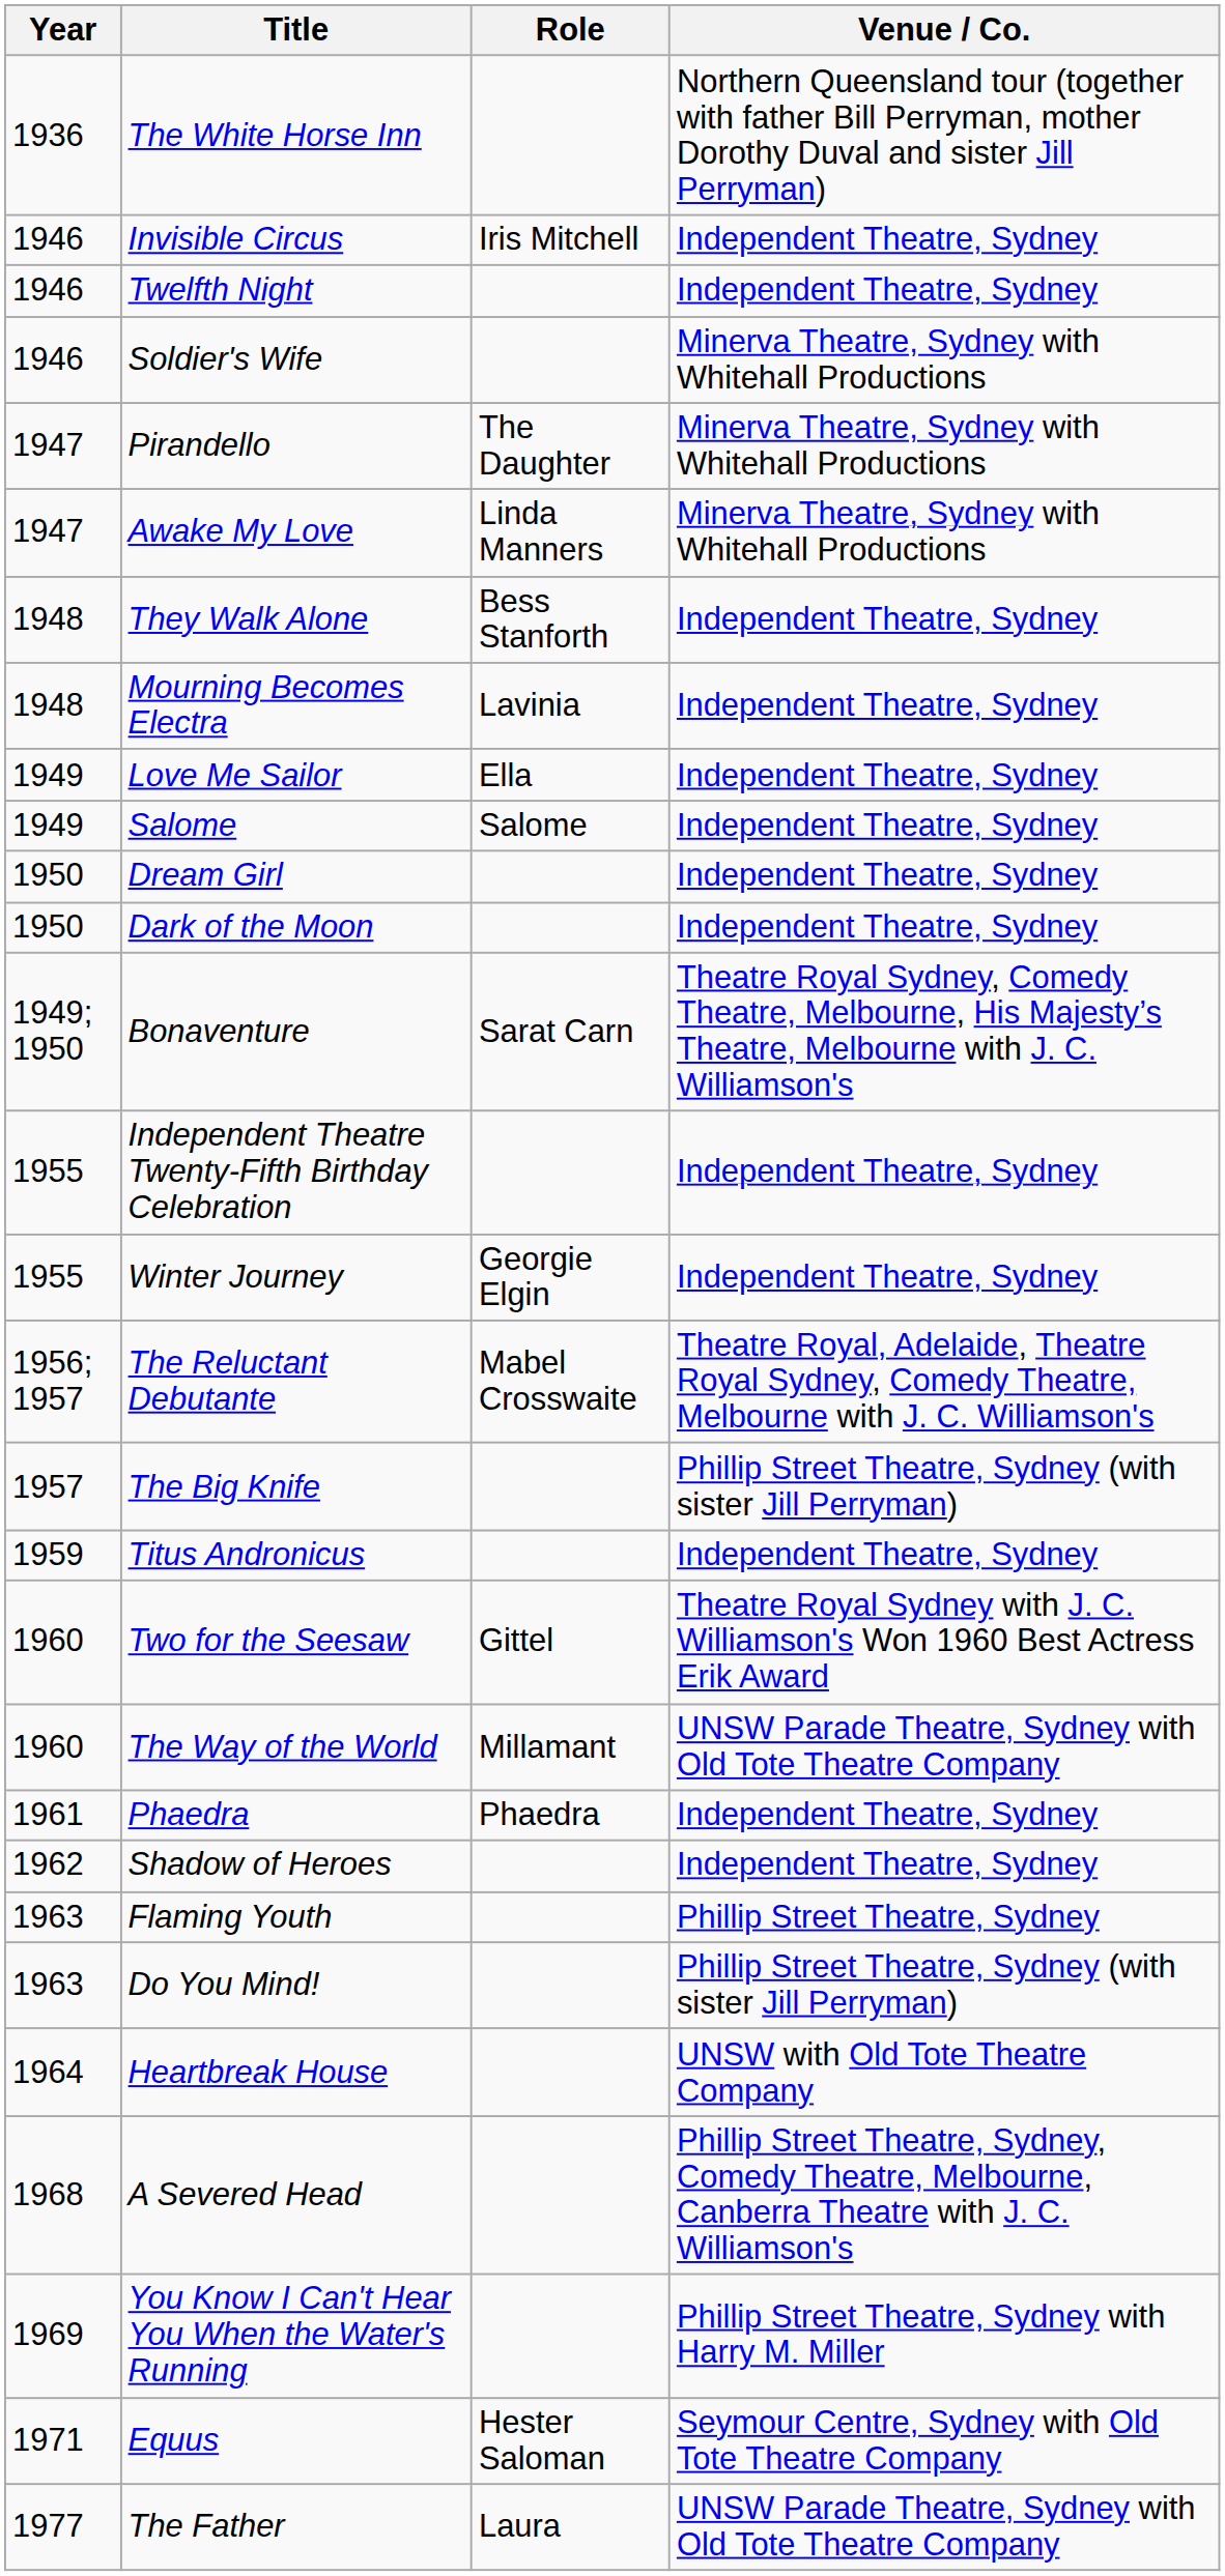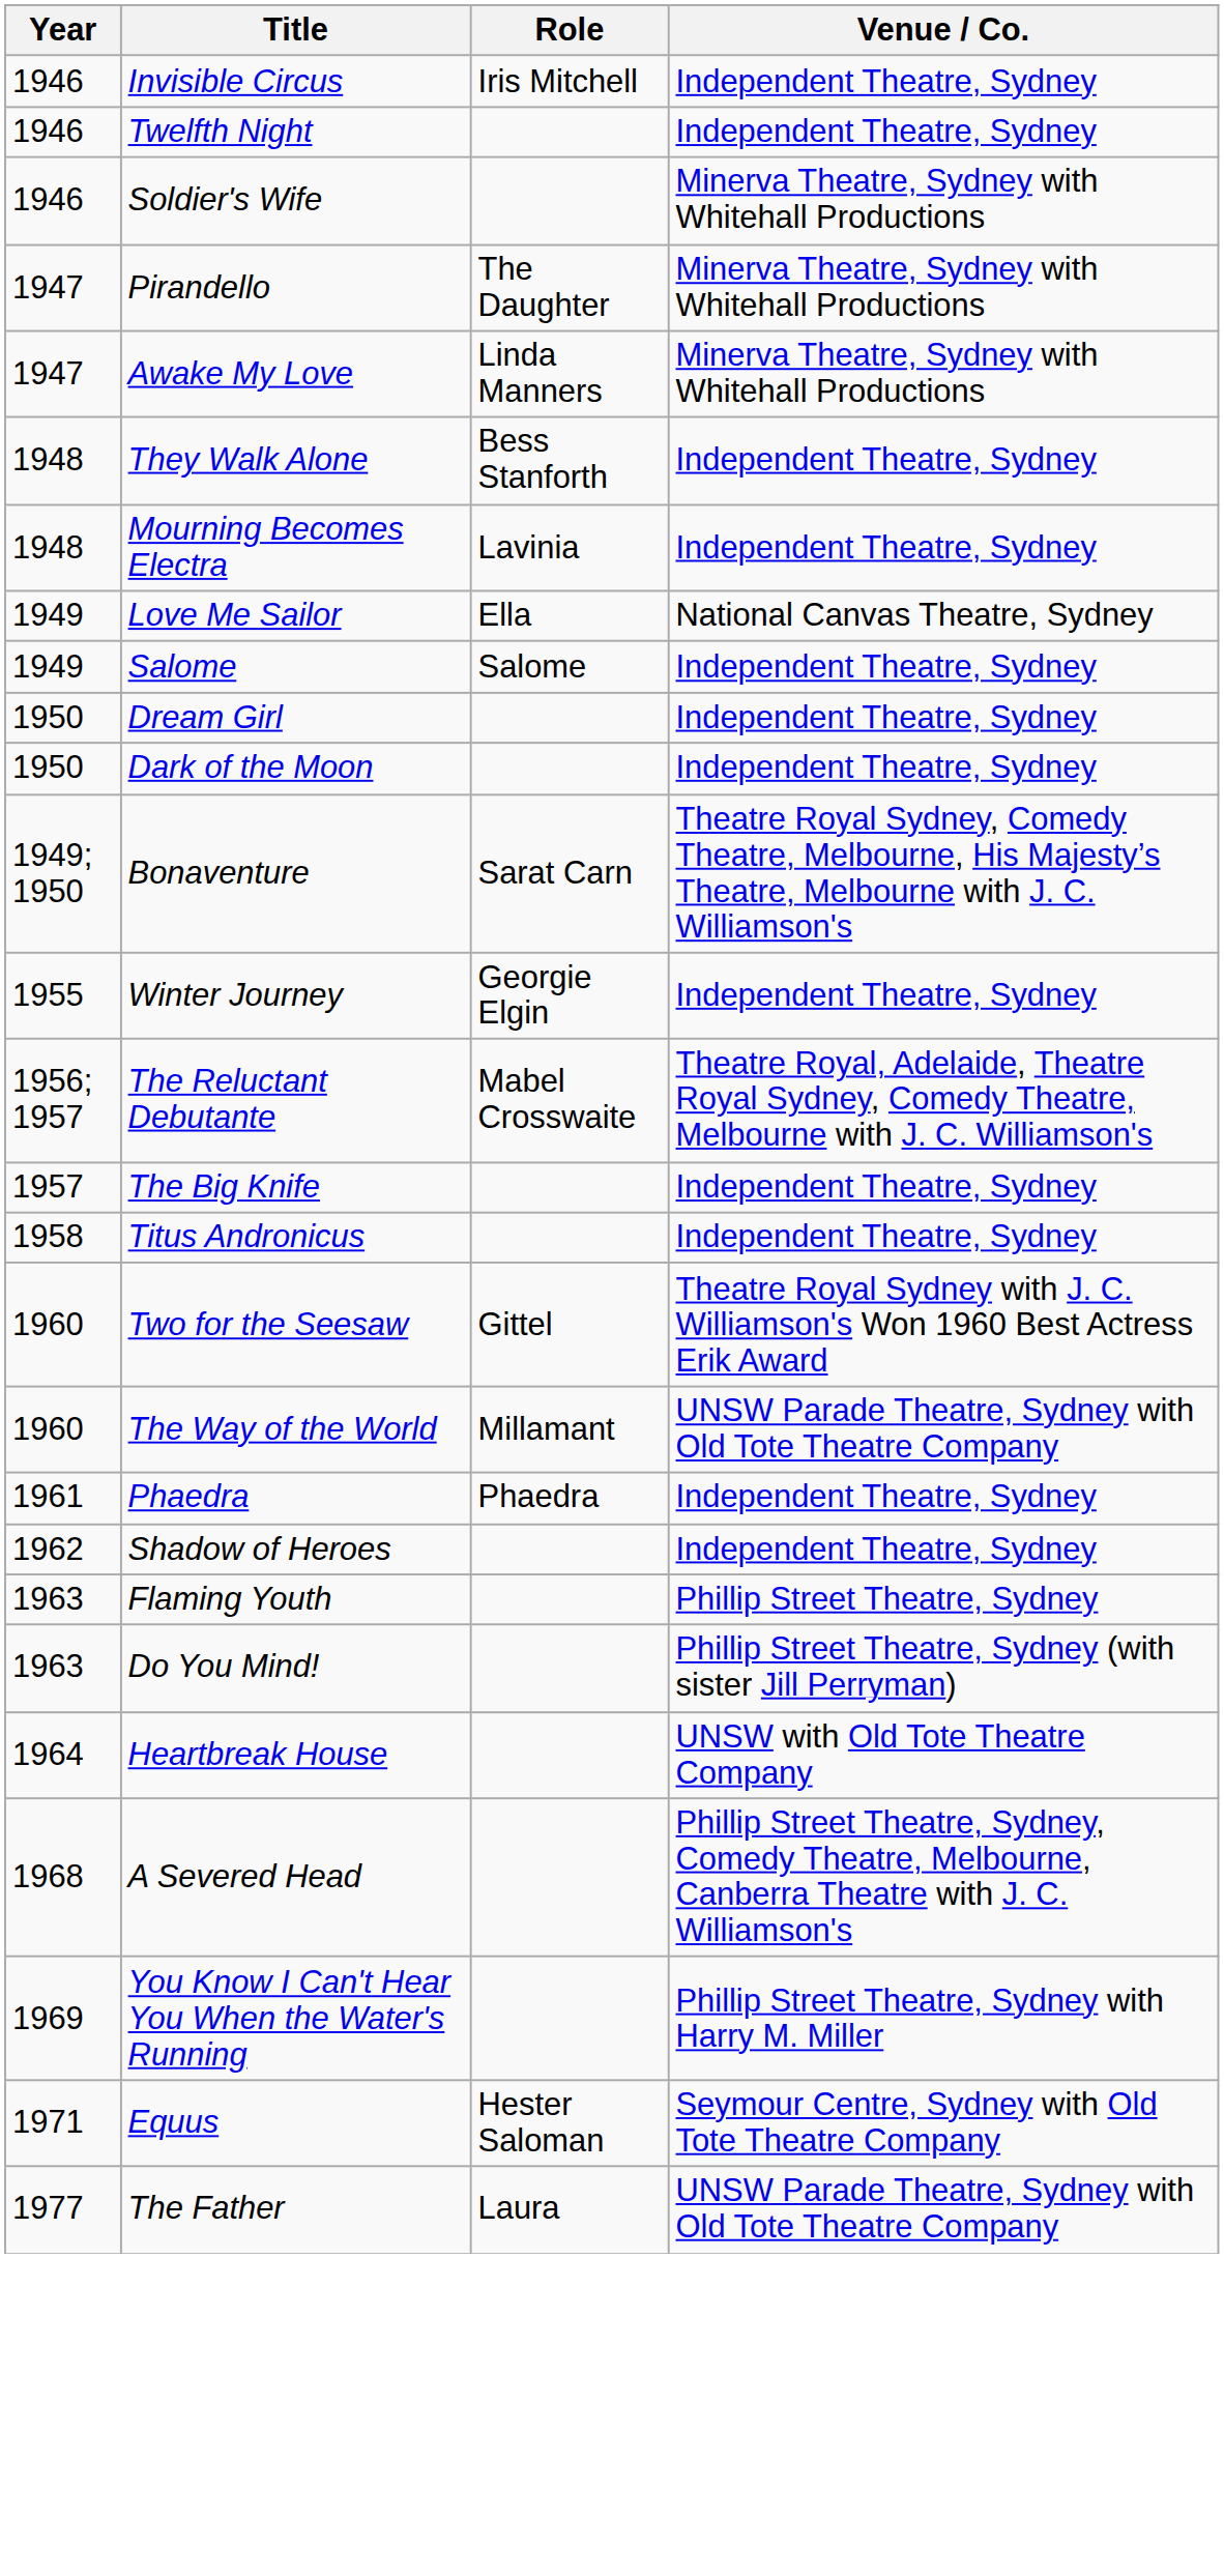 <table class="wikitable">
 <tr>
 <th>Year</th>
 <th>Title</th>
 <th>Role</th>
 <th>Venue / Co.</th>
-</tr>
-<tr>
-<td>1936</td>
-<td><em><a href='#'>The White Horse Inn</a></em></td>
-<td></td>
-<td>Northern Queensland tour (together with father Bill Perryman, mother Dorothy Duval and sister <a href='#'>Jill Perryman</a>)</td>
 </tr>
 <tr>
 <td>1946</td>
 <td><em><a href='#'>Invisible Circus</a></em></td>
 <td>Iris Mitchell</td>
 <td><a href='#'>Independent Theatre, Sydney</a></td>
 </tr>
 <tr>
 <td>1946</td>
 <td><em><a href='#'>Twelfth Night</a></em></td>
 <td></td>
 <td><a href='#'>Independent Theatre, Sydney</a></td>
 </tr>
 <tr>
 <td>1946</td>
 <td><em>Soldier's Wife</em></td>
 <td></td>
 <td><a href='#'>Minerva Theatre, Sydney</a> with Whitehall Productions</td>
 </tr>
 <tr>
 <td>1947</td>
 <td><em>Pirandello</em></td>
 <td>The Daughter</td>
 <td><a href='#'>Minerva Theatre, Sydney</a> with Whitehall Productions</td>
 </tr>
 <tr>
 <td>1947</td>
 <td><em><a href='#'>Awake My Love</a></em></td>
 <td>Linda Manners</td>
 <td><a href='#'>Minerva Theatre, Sydney</a> with Whitehall Productions</td>
 </tr>
 <tr>
 <td>1948</td>
 <td><em><a href='#'>They Walk Alone</a></em></td>
 <td>Bess Stanforth</td>
 <td><a href='#'>Independent Theatre, Sydney</a></td>
 </tr>
 <tr>
 <td>1948</td>
 <td><em><a href='#'>Mourning Becomes Electra</a></em></td>
 <td>Lavinia</td>
 <td><a href='#'>Independent Theatre, Sydney</a></td>
 </tr>
 <tr>
 <td>1949</td>
 <td><em><a href='#'>Love Me Sailor</a></em></td>
 <td>Ella</td>
-<td><a href='#'>Independent Theatre, Sydney</a></td>
+<td>National Canvas Theatre, Sydney</td>
 </tr>
 <tr>
 <td>1949</td>
 <td><em><a href='#'>Salome</a></em></td>
 <td>Salome</td>
 <td><a href='#'>Independent Theatre, Sydney</a></td>
 </tr>
 <tr>
 <td>1950</td>
 <td><em><a href='#'>Dream Girl</a></em></td>
 <td></td>
 <td><a href='#'>Independent Theatre, Sydney</a></td>
 </tr>
 <tr>
 <td>1950</td>
 <td><em><a href='#'>Dark of the Moon</a></em></td>
 <td></td>
 <td><a href='#'>Independent Theatre, Sydney</a></td>
 </tr>
 <tr>
 <td>1949; 1950</td>
 <td><em>Bonaventure</em></td>
 <td>Sarat Carn</td>
 <td><a href='#'>Theatre Royal Sydney</a>, <a href='#'>Comedy Theatre, Melbourne</a>, <a href='#'>His Majesty’s Theatre, Melbourne</a> with <a href='#'>J. C. Williamson's</a></td>
 </tr>
 <tr>
 <td>1955</td>
-<td><em>Independent Theatre Twenty-Fifth Birthday Celebration</em></td>
-<td></td>
-<td><a href='#'>Independent Theatre, Sydney</a></td>
-</tr>
-<tr>
-<td>1955</td>
 <td><em>Winter Journey</em></td>
 <td>Georgie Elgin</td>
 <td><a href='#'>Independent Theatre, Sydney</a></td>
 </tr>
 <tr>
 <td>1956; 1957</td>
 <td><em><a href='#'>The Reluctant Debutante</a></em></td>
 <td>Mabel Crosswaite</td>
 <td><a href='#'>Theatre Royal, Adelaide</a>, <a href='#'>Theatre Royal Sydney</a>, <a href='#'>Comedy Theatre, Melbourne</a> with <a href='#'>J. C. Williamson's</a></td>
 </tr>
 <tr>
 <td>1957</td>
 <td><em><a href='#'>The Big Knife</a></em></td>
 <td></td>
-<td><a href='#'>Phillip Street Theatre, Sydney</a> (with sister <a href='#'>Jill Perryman</a>)</td>
+<td><a href='#'>Independent Theatre, Sydney</a></td>
 </tr>
 <tr>
-<td>1959</td>
+<td>1958</td>
 <td><em><a href='#'>Titus Andronicus</a></em></td>
 <td></td>
 <td><a href='#'>Independent Theatre, Sydney</a></td>
 </tr>
 <tr>
 <td>1960</td>
 <td><em><a href='#'>Two for the Seesaw</a></em></td>
 <td>Gittel</td>
 <td><a href='#'>Theatre Royal Sydney</a> with <a href='#'>J. C. Williamson's</a> Won 1960 Best Actress <a href='#'>Erik Award</a></td>
 </tr>
 <tr>
 <td>1960</td>
 <td><em><a href='#'>The Way of the World</a></em></td>
 <td>Millamant</td>
 <td><a href='#'>UNSW Parade Theatre, Sydney</a> with <a href='#'>Old Tote Theatre Company</a></td>
 </tr>
 <tr>
 <td>1961</td>
 <td><em><a href='#'>Phaedra</a></em></td>
 <td>Phaedra</td>
 <td><a href='#'>Independent Theatre, Sydney</a></td>
 </tr>
 <tr>
 <td>1962</td>
 <td><em>Shadow of Heroes</em></td>
 <td></td>
 <td><a href='#'>Independent Theatre, Sydney</a></td>
 </tr>
 <tr>
 <td>1963</td>
 <td><em>Flaming Youth</em></td>
 <td></td>
 <td><a href='#'>Phillip Street Theatre, Sydney</a></td>
 </tr>
 <tr>
 <td>1963</td>
 <td><em>Do You Mind!</em></td>
 <td></td>
 <td><a href='#'>Phillip Street Theatre, Sydney</a> (with sister <a href='#'>Jill Perryman</a>)</td>
 </tr>
 <tr>
 <td>1964</td>
 <td><em><a href='#'>Heartbreak House</a></em></td>
 <td></td>
 <td><a href='#'>UNSW</a> with <a href='#'>Old Tote Theatre Company</a></td>
 </tr>
 <tr>
 <td>1968</td>
 <td><em>A Severed Head</em></td>
 <td></td>
 <td><a href='#'>Phillip Street Theatre, Sydney</a>, <a href='#'>Comedy Theatre, Melbourne</a>, <a href='#'>Canberra Theatre</a> with <a href='#'>J. C. Williamson's</a></td>
 </tr>
 <tr>
 <td>1969</td>
 <td><em><a href='#'>You Know I Can't Hear You When the Water's Running</a></em></td>
 <td></td>
 <td><a href='#'>Phillip Street Theatre, Sydney</a> with <a href='#'>Harry M. Miller</a></td>
 </tr>
 <tr>
 <td>1971</td>
 <td><em><a href='#'>Equus</a></em></td>
 <td>Hester Saloman</td>
 <td><a href='#'>Seymour Centre, Sydney</a> with <a href='#'>Old Tote Theatre Company</a></td>
 </tr>
 <tr>
 <td>1977</td>
 <td><em>The Father</em></td>
 <td>Laura</td>
 <td><a href='#'>UNSW Parade Theatre, Sydney</a> with <a href='#'>Old Tote Theatre Company</a></td>
 </tr>
 </table>
